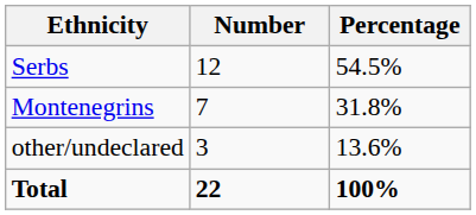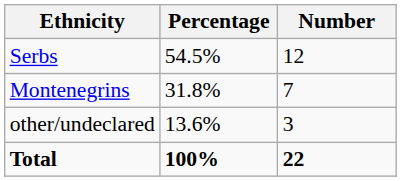 <table class="wikitable">
 <tr>
 <th width="100px">Ethnicity</th>
+<th width="80px">Percentage</th>
 <th width="80px">Number</th>
-<th width="80px">Percentage</th>
 </tr>
 <tr>
 <td><a href='#'>Serbs</a></td>
+<td>54.5%</td>
 <td>12</td>
-<td>54.5%</td>
 </tr>
 <tr>
 <td><a href='#'>Montenegrins</a></td>
+<td>31.8%</td>
 <td>7</td>
-<td>31.8%</td>
 </tr>
 <tr>
 <td>other/undeclared</td>
+<td>13.6%</td>
 <td>3</td>
-<td>13.6%</td>
 </tr>
 <tr>
 <td><strong>Total</strong></td>
+<td><strong>100%</strong></td>
 <td><strong>22</strong></td>
-<td><strong>100%</strong></td>
 </tr>
 </table>
